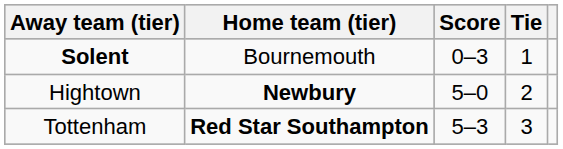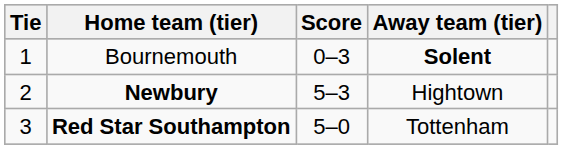 <table class="wikitable" style="text-align:center; font-size:85%">
 <tr>
-<th>Away team (tier)</th>
+<th>Tie</th>
 <th>Home team (tier)</th>
 <th>Score</th>
-<th>Tie</th>
+<th>Away team (tier)</th>
 <th></th>
 </tr>
 <tr>
-<td><strong>Solent</strong></td>
+<td align="center">1</td>
 <td>Bournemouth</td>
 <td align="center">0–3</td>
-<td align="center">1</td>
+<td><strong>Solent</strong></td>
 <td></td>
 </tr>
 <tr>
+<td align="center">2</td>
+<td><strong>Newbury</strong></td>
+<td align="center">5–3</td>
 <td>Hightown</td>
-<td><strong>Newbury</strong></td>
-<td align="center">5–0</td>
-<td align="center">2</td>
 <td></td>
 </tr>
 <tr>
+<td align="center">3</td>
+<td><strong>Red Star Southampton</strong></td>
+<td align="center">5–0</td>
 <td>Tottenham</td>
-<td><strong>Red Star Southampton</strong></td>
-<td align="center">5–3</td>
-<td align="center">3</td>
 <td></td>
 </tr>
 </table>
